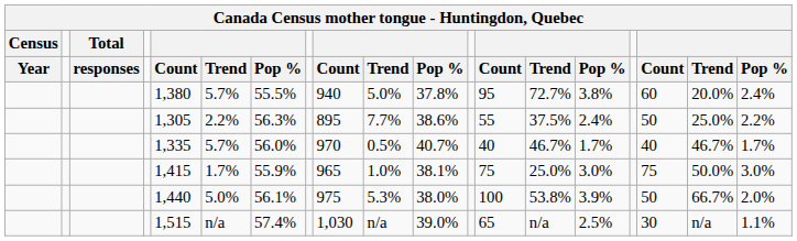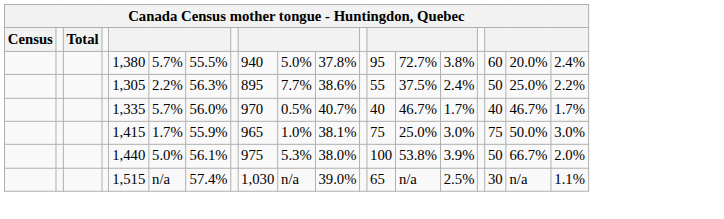 <table class="wikitable">
 <tr>
 <th colspan="19">Canada Census mother tongue - Huntingdon, Quebec</th>
 </tr>
 <tr>
 <th>Census</th>
 <td></td>
 <th>Total</th>
 <td colspan="1"></td>
 <th colspan="3"></th>
 <td colspan="1"></td>
 <th colspan="3"></th>
 <td colspan="1"></td>
 <th colspan="3"></th>
 <td colspan="1"></td>
 <th colspan="3"></th>
-</tr>
-<tr>
-<th>Year</th>
-<td></td>
-<th>responses</th>
-<td></td>
-<th>Count</th>
-<th>Trend</th>
-<th>Pop %</th>
-<td></td>
-<th>Count</th>
-<th>Trend</th>
-<th>Pop %</th>
-<td></td>
-<th>Count</th>
-<th>Trend</th>
-<th>Pop %</th>
-<td></td>
-<th>Count</th>
-<th>Trend</th>
-<th>Pop %</th>
 </tr>
 <tr>
 <td></td>
 <td></td>
 <td></td>
 <td></td>
 <td>1,380</td>
 <td> 5.7%</td>
 <td>55.5%</td>
 <td></td>
 <td>940</td>
 <td> 5.0%</td>
 <td>37.8%</td>
 <td></td>
 <td>95</td>
 <td> 72.7%</td>
 <td>3.8%</td>
 <td></td>
 <td>60</td>
 <td> 20.0%</td>
 <td>2.4%</td>
 </tr>
 <tr>
 <td></td>
 <td></td>
 <td></td>
 <td></td>
 <td>1,305</td>
 <td> 2.2%</td>
 <td>56.3%</td>
 <td></td>
 <td>895</td>
 <td> 7.7%</td>
 <td>38.6%</td>
 <td></td>
 <td>55</td>
 <td> 37.5%</td>
 <td>2.4%</td>
 <td></td>
 <td>50</td>
 <td> 25.0%</td>
 <td>2.2%</td>
 </tr>
 <tr>
 <td></td>
 <td></td>
 <td></td>
 <td></td>
 <td>1,335</td>
 <td> 5.7%</td>
 <td>56.0%</td>
 <td></td>
 <td>970</td>
 <td> 0.5%</td>
 <td>40.7%</td>
 <td></td>
 <td>40</td>
 <td> 46.7%</td>
 <td>1.7%</td>
 <td></td>
 <td>40</td>
 <td> 46.7%</td>
 <td>1.7%</td>
 </tr>
 <tr>
 <td></td>
 <td></td>
 <td></td>
 <td></td>
 <td>1,415</td>
 <td> 1.7%</td>
 <td>55.9%</td>
 <td></td>
 <td>965</td>
 <td> 1.0%</td>
 <td>38.1%</td>
 <td></td>
 <td>75</td>
 <td> 25.0%</td>
 <td>3.0%</td>
 <td></td>
 <td>75</td>
 <td> 50.0%</td>
 <td>3.0%</td>
 </tr>
 <tr>
 <td></td>
 <td></td>
 <td></td>
 <td></td>
 <td>1,440</td>
 <td> 5.0%</td>
 <td>56.1%</td>
 <td></td>
 <td>975</td>
 <td> 5.3%</td>
 <td>38.0%</td>
 <td></td>
 <td>100</td>
 <td> 53.8%</td>
 <td>3.9%</td>
 <td></td>
 <td>50</td>
 <td> 66.7%</td>
 <td>2.0%</td>
 </tr>
 <tr>
 <td></td>
 <td></td>
 <td></td>
 <td></td>
 <td>1,515</td>
 <td>n/a</td>
 <td>57.4%</td>
 <td></td>
 <td>1,030</td>
 <td>n/a</td>
 <td>39.0%</td>
 <td></td>
 <td>65</td>
 <td>n/a</td>
 <td>2.5%</td>
 <td></td>
 <td>30</td>
 <td>n/a</td>
 <td>1.1%</td>
 </tr>
 </table>
